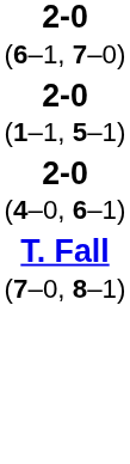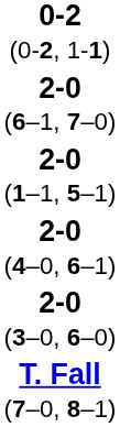 <table style="width:100%;" cellspacing="1">
 <tr>
 <th width=25%></th>
 <th width=10%></th>
 <th width=25%></th>
+</tr>
+<tr style=font-size:90%>
+<td align=right></td>
+<td align=center><strong> 0-2 </strong><br><small>(0-<strong>2</strong>, 1-<strong>1</strong>)</small></td>
+<td><strong></strong></td>
 </tr>
 <tr style=font-size:90%>
 <td align=right><strong></strong></td>
 <td align=center><strong> 2-0 </strong><br><small>(<strong>6</strong>–1, <strong>7</strong>–0)</small></td>
 <td></td>
 </tr>
 <tr style=font-size:90%>
 <td align=right><strong></strong></td>
 <td align=center><strong> 2-0 </strong><br><small>(<strong>1</strong>–1, <strong>5</strong>–1)</small></td>
 <td></td>
 </tr>
 <tr style=font-size:90%>
 <td align=right><strong></strong></td>
 <td align=center><strong> 2-0 </strong><br><small>(<strong>4</strong>–0, <strong>6</strong>–1)</small></td>
 <td></td>
 </tr>
 <tr style=font-size:90%>
 <td align=right><strong></strong></td>
+<td align=center><strong> 2-0 </strong><br><small>(<strong>3</strong>–0, <strong>6</strong>–0)</small></td>
+<td></td>
+</tr>
+<tr style=font-size:90%>
+<td align=right><strong></strong></td>
 <td align=center><strong> <a href='#'>T. Fall</a> </strong><br><small>(<strong>7</strong>–0, <strong>8</strong>–1)</small></td>
 <td></td>
 </tr>
 </table>
